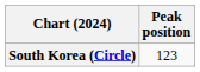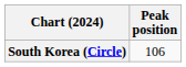 <table class="wikitable sortable plainrowheaders" style="text-align:center">
 <tr>
 <th scope="col">Chart (2024)</th>
 <th scope="col">Peak<br>position</th>
 </tr>
 <tr>
 <th scope="row">South Korea (<a href='#'>Circle</a>)</th>
-<td>123</td>
+<td>106</td>
 </tr>
 </table>
